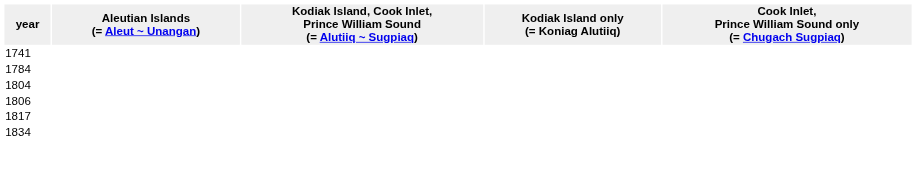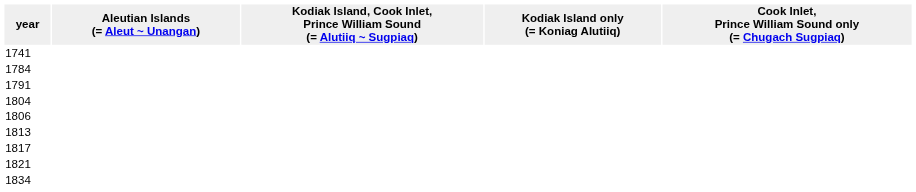 <table class="toccolours" style="width: 100%; border-top: none;">
 <tr style="background:#efefef;">
 <th>year</th>
 <th>Aleutian Islands <br>(= <a href='#'>Aleut ~ Unangan</a>)</th>
 <th>Kodiak Island, Cook Inlet, <br>Prince William Sound<br>(= <a href='#'>Alutiiq ~ Sugpiaq</a>)</th>
 <th>Kodiak Island only<br>(= Koniag Alutiiq)</th>
 <th>Cook Inlet, <br>Prince William Sound only<br>(= <a href='#'>Chugach Sugpiaq</a>)</th>
 </tr>
 <tr style="background:#ffffff">
 <td>1741</td>
 <td></td>
 <td></td>
 <td></td>
 <td></td>
 </tr>
 <tr style="background:#ffffff">
 <td>1784</td>
 <td></td>
 <td></td>
 <td></td>
 <td></td>
 </tr>
 <tr style="background:#ffffff">
+<td>1791</td>
+<td></td>
+<td></td>
+<td></td>
+<td></td>
+</tr>
+<tr style="background:#ffffff">
 <td>1804</td>
 <td></td>
 <td></td>
 <td></td>
 <td></td>
 </tr>
 <tr style="background:#ffffff">
 <td>1806</td>
 <td></td>
 <td></td>
 <td></td>
 <td></td>
 </tr>
 <tr style="background:#ffffff">
+<td>1813</td>
+<td></td>
+<td></td>
+<td></td>
+<td></td>
+</tr>
+<tr style="background:#ffffff">
 <td>1817</td>
+<td></td>
+<td></td>
+<td></td>
+<td></td>
+</tr>
+<tr style="background:#ffffff">
+<td>1821</td>
 <td></td>
 <td></td>
 <td></td>
 <td></td>
 </tr>
 <tr style="background:#ffffff">
 <td>1834</td>
 <td></td>
 <td></td>
 <td></td>
 <td></td>
 </tr>
 <tr>
 </tr>
 </table>
